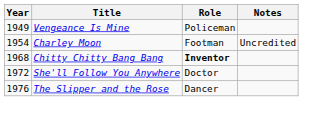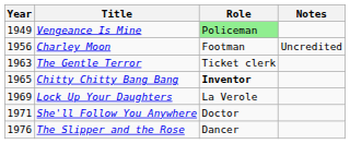 <table class="wikitable">
 <tr>
 <th>Year</th>
 <th>Title</th>
 <th>Role</th>
 <th>Notes</th>
 </tr>
 <tr>
 <td>1949</td>
 <td><em><a href='#'>Vengeance Is Mine</a></em></td>
-<td>Policeman</td>
+<td style="background: lightgreen;">Policeman</td>
 <td></td>
 </tr>
 <tr>
-<td>1954</td>
+<td>1956</td>
 <td><em><a href='#'>Charley Moon</a></em></td>
 <td>Footman</td>
 <td>Uncredited</td>
 </tr>
 <tr>
-<td>1968</td>
+<td>1963</td>
+<td><em><a href='#'>The Gentle Terror</a></em></td>
+<td>Ticket clerk</td>
+<td></td>
+</tr>
+<tr>
+<td>1965</td>
 <td><em><a href='#'>Chitty Chitty Bang Bang</a></em></td>
 <td><strong>Inventor</strong></td>
 <td></td>
 </tr>
 <tr>
-<td>1972</td>
+<td>1969</td>
+<td><em><a href='#'>Lock Up Your Daughters</a></em></td>
+<td>La Verole</td>
+<td></td>
+</tr>
+<tr>
+<td>1971</td>
 <td><em><a href='#'>She'll Follow You Anywhere</a></em></td>
 <td>Doctor</td>
 <td></td>
 </tr>
 <tr>
 <td>1976</td>
 <td><em><a href='#'>The Slipper and the Rose</a></em></td>
 <td>Dancer</td>
 <td></td>
 </tr>
 </table>
